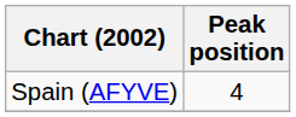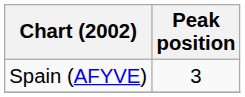 <table class="wikitable">
 <tr>
 <th>Chart (2002)</th>
 <th>Peak<br>position</th>
 </tr>
 <tr>
 <td>Spain (<a href='#'>AFYVE</a>)</td>
-<td align="center">4</td>
+<td align="center">3</td>
 </tr>
 <tr>
 </tr>
 <tr>
 </tr>
 <tr>
 </tr>
 </table>
